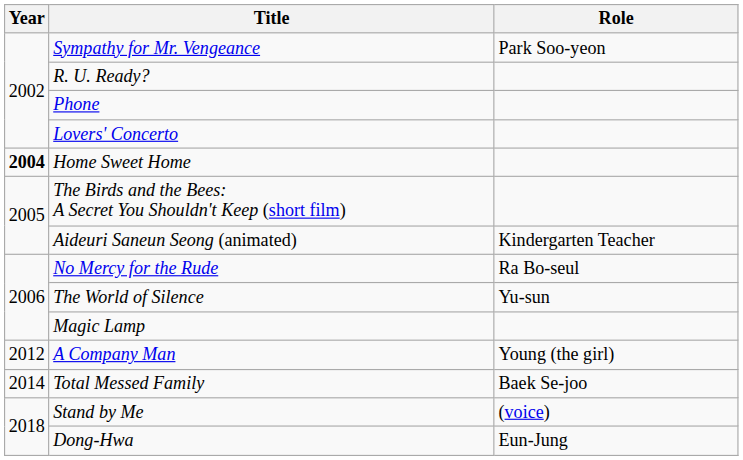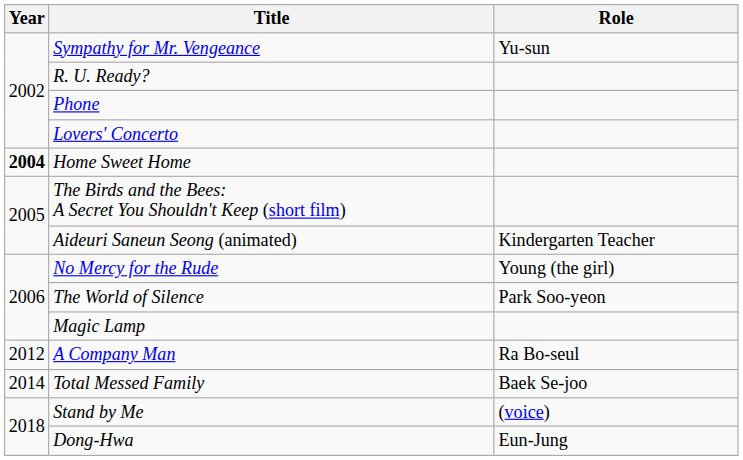 <table class="wikitable" style="width:650px">
 <tr>
 <th width=10>Year</th>
 <th>Title</th>
 <th>Role</th>
 </tr>
 <tr>
 <td rowspan=4>2002</td>
 <td><em><a href='#'>Sympathy for Mr. Vengeance</a></em></td>
-<td>Park Soo-yeon</td>
+<td>Yu-sun</td>
 </tr>
 <tr>
 <td><em>R. U. Ready?</em></td>
 <td></td>
 </tr>
 <tr>
 <td><em><a href='#'>Phone</a></em></td>
 <td></td>
 </tr>
 <tr>
 <td><em><a href='#'>Lovers' Concerto</a></em></td>
 <td></td>
 </tr>
 <tr>
 <td><strong>2004</strong></td>
 <td><em>Home Sweet Home</em></td>
 <td></td>
 </tr>
 <tr>
 <td rowspan=2>2005</td>
 <td><em>The Birds and the Bees:<br>A Secret You Shouldn't Keep</em> (<a href='#'>short film</a>)</td>
 <td></td>
 </tr>
 <tr>
 <td><em>Aideuri Saneun Seong</em> (animated)</td>
 <td>Kindergarten Teacher</td>
 </tr>
 <tr>
 <td rowspan=3>2006</td>
 <td><em><a href='#'>No Mercy for the Rude</a></em></td>
-<td>Ra Bo-seul</td>
+<td>Young (the girl)</td>
 </tr>
 <tr>
 <td><em>The World of Silence</em></td>
-<td>Yu-sun</td>
+<td>Park Soo-yeon</td>
 </tr>
 <tr>
 <td><em>Magic Lamp</em></td>
 <td></td>
 </tr>
 <tr>
 <td>2012</td>
 <td><em><a href='#'>A Company Man</a></em></td>
-<td>Young (the girl)</td>
+<td>Ra Bo-seul</td>
 </tr>
 <tr>
 <td>2014</td>
 <td><em>Total Messed Family</em></td>
 <td>Baek Se-joo</td>
 </tr>
 <tr>
 <td rowspan=2>2018</td>
 <td><em>Stand by Me</em></td>
 <td>(<a href='#'>voice</a>)</td>
 </tr>
 <tr>
 <td><em>Dong-Hwa</em></td>
 <td>Eun-Jung</td>
 </tr>
 </table>
